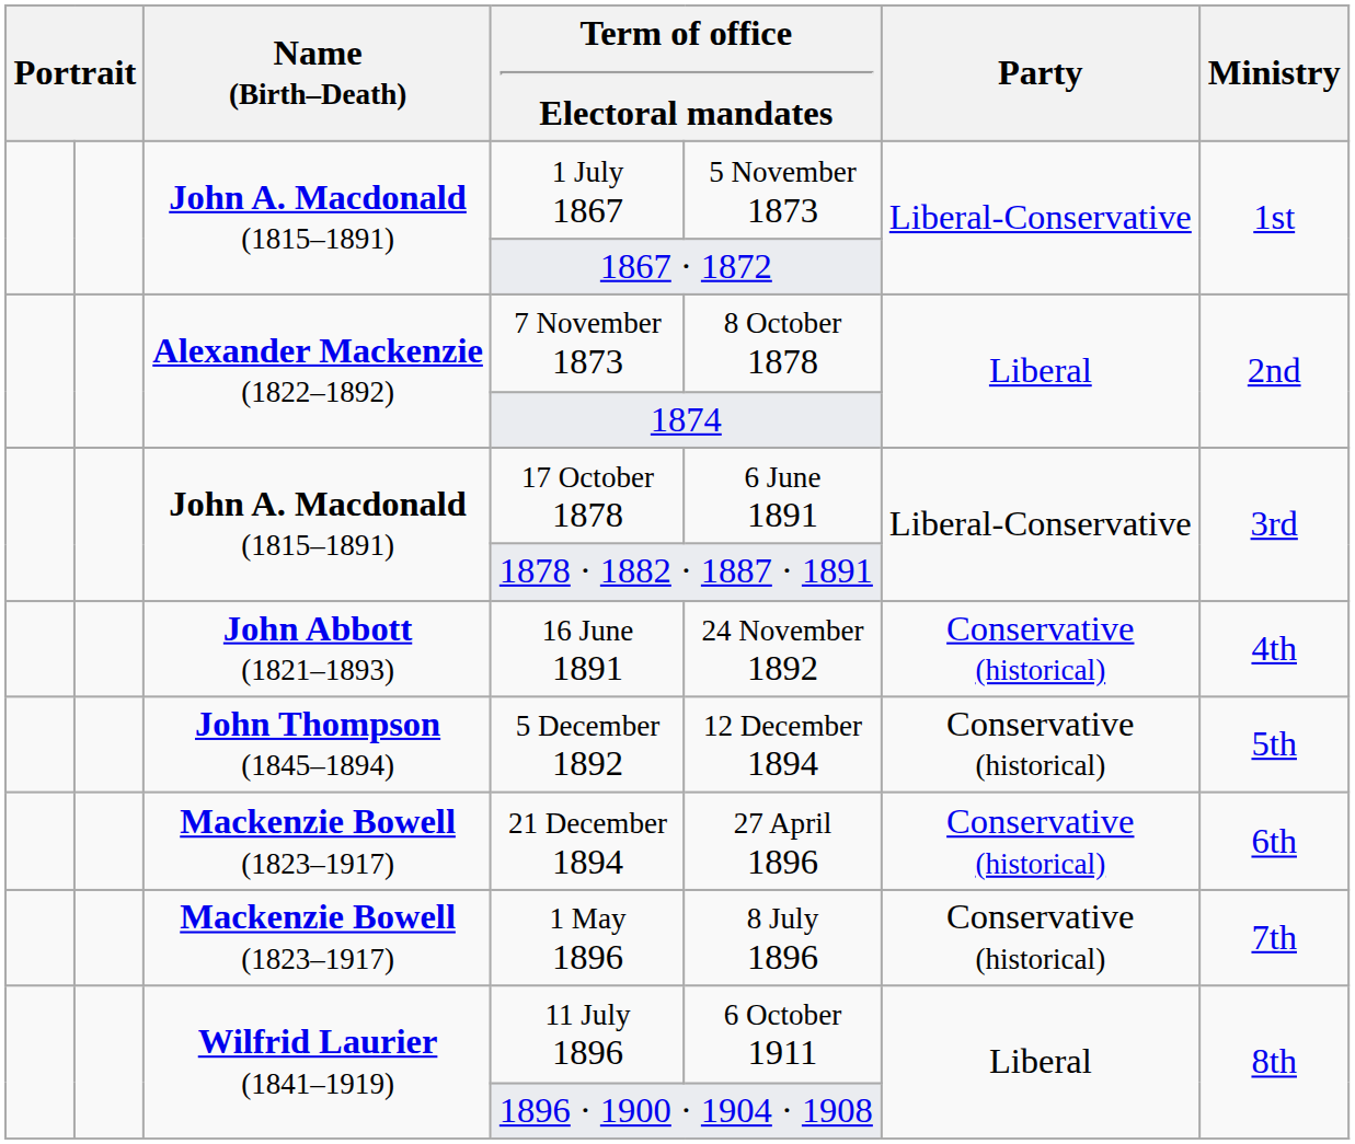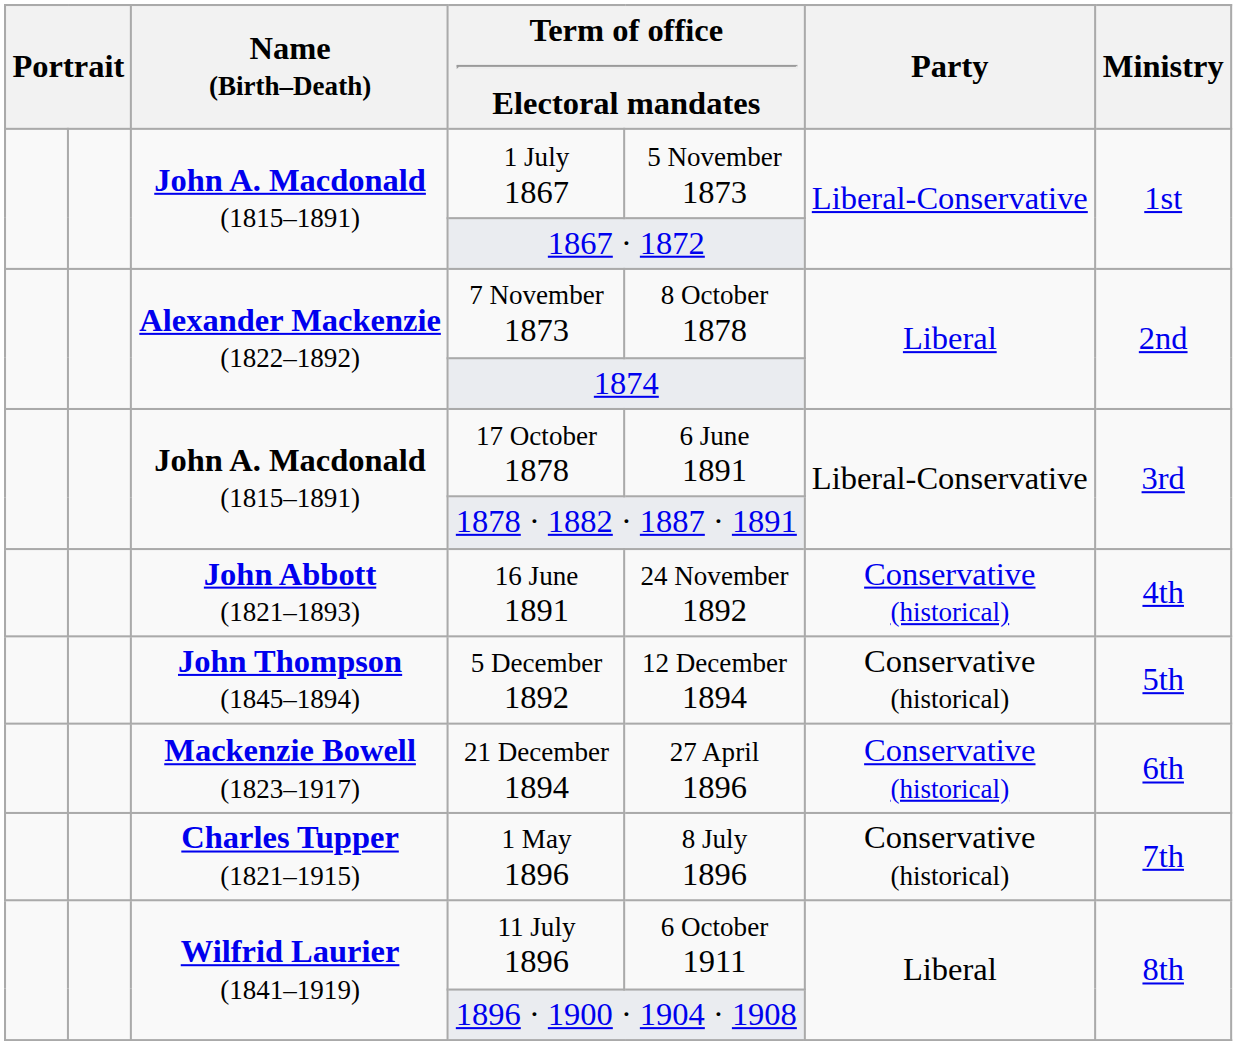 <table class="wikitable" style="text-align:center">
 <tr>
 <th colspan=2>Portrait</th>
 <th>Name<br><small>(Birth–Death)</small></th>
 <th colspan=2>Term of office<hr>Electoral mandates</th>
 <th>Party</th>
 <th>Ministry</th>
 </tr>
 <tr>
 <td rowspan=2 ></td>
 <td rowspan=2></td>
 <td rowspan=2><strong><a href='#'>John A. Macdonald</a></strong><br><small>(1815–1891)</small></td>
 <td><small>1 July</small><br>1867</td>
 <td><small>5 November</small><br>1873</td>
 <td rowspan=2><a href='#'>Liberal-Conservative</a></td>
 <td rowspan=2><a href='#'>1st</a></td>
 </tr>
 <tr>
 <td colspan=2 style="background:#EAECF0"><a href='#'>1867</a> · <a href='#'>1872</a></td>
 </tr>
 <tr>
 <td rowspan=2 ></td>
 <td rowspan=2></td>
 <td rowspan=2><a href='#'><strong>Alexander Mackenzie</strong></a><br><small>(1822–1892)</small></td>
 <td><small>7 November</small><br>1873</td>
 <td><small>8 October</small><br>1878</td>
 <td rowspan=2><a href='#'>Liberal</a></td>
 <td rowspan=2><a href='#'>2nd</a></td>
 </tr>
 <tr>
 <td colspan=2 style="background:#EAECF0"><a href='#'>1874</a></td>
 </tr>
 <tr>
 <td rowspan=2 ></td>
 <td rowspan=2></td>
 <td rowspan=2><strong>John A. Macdonald</strong><br><small>(1815–1891)</small></td>
 <td><small>17 October</small><br>1878</td>
 <td><small>6 June</small><br>1891</td>
 <td rowspan=2>Liberal-Conservative</td>
 <td rowspan=2><a href='#'>3rd</a></td>
 </tr>
 <tr>
 <td colspan=2 style="background:#EAECF0"><a href='#'>1878</a> · <a href='#'>1882</a> · <a href='#'>1887</a> · <a href='#'>1891</a></td>
 </tr>
 <tr>
 <td></td>
 <td></td>
 <td><strong><a href='#'>John Abbott</a></strong><br><small>(1821–1893)</small></td>
 <td><small>16 June</small><br>1891</td>
 <td><small>24 November</small><br>1892</td>
 <td><a href='#'>Conservative<br><small>(historical)</small></a></td>
 <td><a href='#'>4th</a></td>
 </tr>
 <tr>
 <td></td>
 <td></td>
 <td><a href='#'><strong>John Thompson</strong></a><br><small>(1845–1894)</small></td>
 <td><small>5 December</small><br>1892</td>
 <td><small>12 December</small><br>1894</td>
 <td>Conservative<br><small>(historical)</small></td>
 <td><a href='#'>5th</a></td>
 </tr>
 <tr>
 <td></td>
 <td></td>
 <td><strong><a href='#'>Mackenzie Bowell</a></strong><br><small>(1823–1917)</small></td>
 <td><small>21 December</small><br>1894</td>
 <td><small>27 April</small><br>1896</td>
 <td><a href='#'>Conservative<br><small>(historical)</small></a></td>
 <td><a href='#'>6th</a></td>
 </tr>
 <tr>
 <td></td>
 <td></td>
-<td><strong><a href='#'>Mackenzie Bowell</a></strong><br><small>(1823–1917)</small></td>
+<td><strong><a href='#'>Charles Tupper</a></strong><br><small>(1821–1915)</small></td>
 <td><small>1 May</small><br>1896</td>
 <td><small>8 July</small><br>1896</td>
 <td>Conservative<br><small>(historical)</small></td>
 <td><a href='#'>7th</a></td>
 </tr>
 <tr>
 <td rowspan=2 ></td>
 <td rowspan=2></td>
 <td rowspan=2><strong><a href='#'>Wilfrid Laurier</a></strong><br><small>(1841–1919)</small></td>
 <td><small>11 July</small><br>1896</td>
 <td><small>6 October</small><br>1911</td>
 <td rowspan=2>Liberal</td>
 <td rowspan=2><a href='#'>8th</a></td>
 </tr>
 <tr>
 <td colspan=2 style="background:#EAECF0"><a href='#'>1896</a> · <a href='#'>1900</a> · <a href='#'>1904</a> · <a href='#'>1908</a></td>
 </tr>
 <tr>
 </tr>
 </table>
